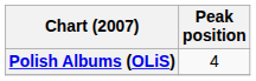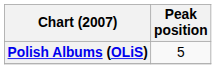 <table class="wikitable sortable plainrowheaders" style="text-align:center">
 <tr>
 <th scope="col">Chart (2007)</th>
 <th scope="col">Peak<br>position</th>
 </tr>
 <tr>
 <th scope="row"><a href='#'>Polish Albums</a> (<a href='#'>OLiS</a>)</th>
-<td>4</td>
+<td>5</td>
 </tr>
 <tr>
 </tr>
 </table>
